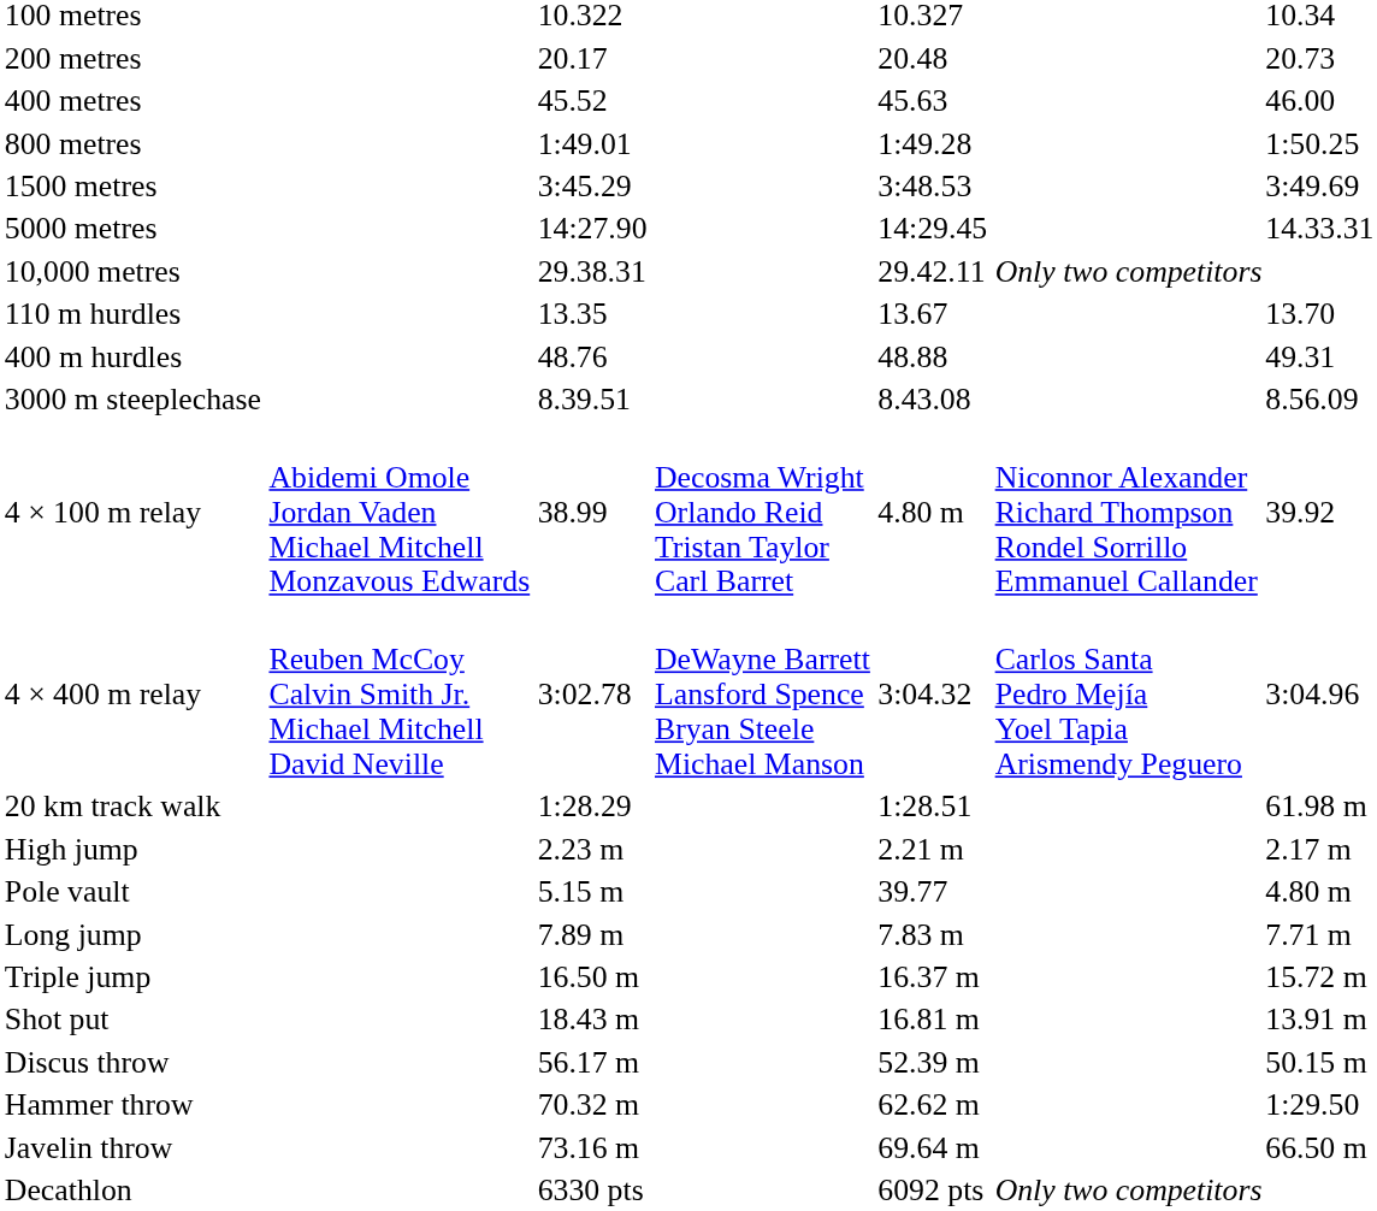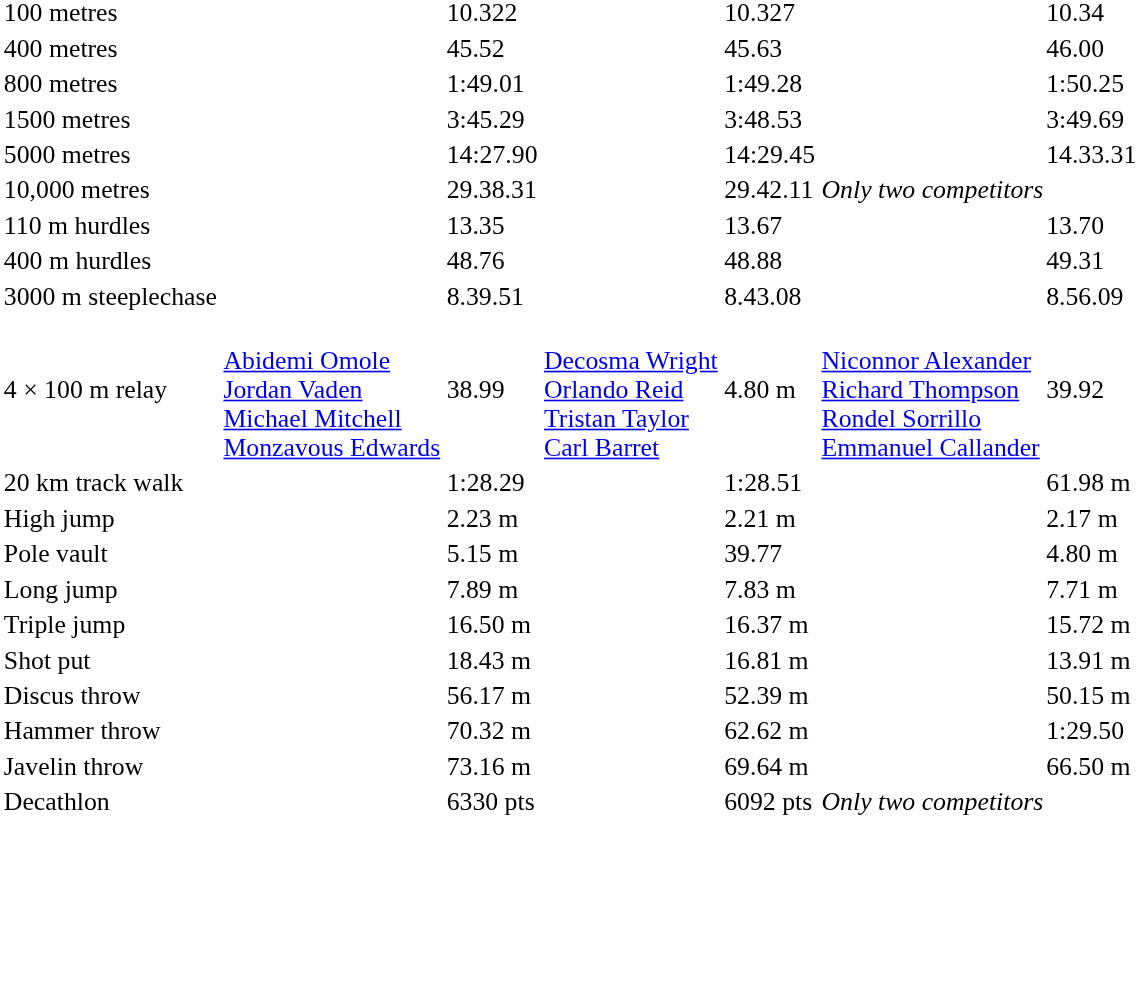 <table>
 <tr>
 <td>100 metres</td>
 <td></td>
 <td>10.322</td>
 <td></td>
 <td>10.327</td>
 <td></td>
 <td>10.34</td>
-</tr>
-<tr>
-<td>200 metres</td>
-<td></td>
-<td>20.17</td>
-<td></td>
-<td>20.48</td>
-<td></td>
-<td>20.73</td>
 </tr>
 <tr>
 <td>400 metres</td>
 <td></td>
 <td>45.52</td>
 <td></td>
 <td>45.63</td>
 <td></td>
 <td>46.00</td>
 </tr>
 <tr>
 <td>800 metres</td>
 <td></td>
 <td>1:49.01</td>
 <td></td>
 <td>1:49.28</td>
 <td></td>
 <td>1:50.25</td>
 </tr>
 <tr>
 <td>1500 metres</td>
 <td></td>
 <td>3:45.29</td>
 <td></td>
 <td>3:48.53</td>
 <td></td>
 <td>3:49.69</td>
 </tr>
 <tr>
 <td>5000 metres</td>
 <td></td>
 <td>14:27.90</td>
 <td></td>
 <td>14:29.45</td>
 <td></td>
 <td>14.33.31</td>
 </tr>
 <tr>
 <td>10,000 metres</td>
 <td></td>
 <td>29.38.31</td>
 <td></td>
 <td>29.42.11</td>
 <td colspan=2><em>Only two competitors</em></td>
 </tr>
 <tr>
 <td>110 m hurdles</td>
 <td></td>
 <td>13.35</td>
 <td></td>
 <td>13.67</td>
 <td></td>
 <td>13.70</td>
 </tr>
 <tr>
 <td>400 m hurdles</td>
 <td></td>
 <td>48.76</td>
 <td></td>
 <td>48.88</td>
 <td></td>
 <td>49.31</td>
 </tr>
 <tr>
 <td>3000 m steeplechase</td>
 <td></td>
 <td>8.39.51</td>
 <td></td>
 <td>8.43.08</td>
 <td></td>
 <td>8.56.09</td>
 </tr>
 <tr>
 <td>4 × 100 m relay</td>
 <td><br><a href='#'>Abidemi Omole</a><br><a href='#'>Jordan Vaden</a><br><a href='#'>Michael Mitchell</a><br><a href='#'>Monzavous Edwards</a></td>
 <td>38.99</td>
 <td><br><a href='#'>Decosma Wright</a><br><a href='#'>Orlando Reid</a><br><a href='#'>Tristan Taylor</a><br><a href='#'>Carl Barret</a></td>
 <td>4.80 m</td>
 <td><br><a href='#'>Niconnor Alexander</a><br><a href='#'>Richard Thompson</a><br><a href='#'>Rondel Sorrillo</a><br><a href='#'>Emmanuel Callander</a></td>
 <td>39.92</td>
-</tr>
-<tr>
-<td>4 × 400 m relay</td>
-<td><br><a href='#'>Reuben McCoy</a><br><a href='#'>Calvin Smith Jr.</a><br><a href='#'>Michael Mitchell</a><br><a href='#'>David Neville</a></td>
-<td>3:02.78</td>
-<td><br><a href='#'>DeWayne Barrett</a><br><a href='#'>Lansford Spence</a><br><a href='#'>Bryan Steele</a><br><a href='#'>Michael Manson</a></td>
-<td>3:04.32</td>
-<td><br><a href='#'>Carlos Santa</a><br><a href='#'>Pedro Mejía</a><br><a href='#'>Yoel Tapia</a><br><a href='#'>Arismendy Peguero</a></td>
-<td>3:04.96</td>
 </tr>
 <tr>
 <td>20 km track walk</td>
 <td></td>
 <td>1:28.29</td>
 <td></td>
 <td>1:28.51</td>
 <td></td>
 <td>61.98 m</td>
 </tr>
 <tr>
 <td>High jump</td>
 <td></td>
 <td>2.23 m</td>
 <td></td>
 <td>2.21 m</td>
 <td></td>
 <td>2.17 m</td>
 </tr>
 <tr>
 <td>Pole vault</td>
 <td></td>
 <td>5.15 m</td>
 <td></td>
 <td>39.77</td>
 <td></td>
 <td>4.80 m</td>
 </tr>
 <tr>
 <td>Long jump</td>
 <td></td>
 <td>7.89 m</td>
 <td></td>
 <td>7.83 m</td>
 <td></td>
 <td>7.71 m</td>
 </tr>
 <tr>
 <td>Triple jump</td>
 <td></td>
 <td>16.50 m</td>
 <td></td>
 <td>16.37 m</td>
 <td></td>
 <td>15.72 m</td>
 </tr>
 <tr>
 <td>Shot put</td>
 <td></td>
 <td>18.43 m</td>
 <td></td>
 <td>16.81 m</td>
 <td></td>
 <td>13.91 m</td>
 </tr>
 <tr>
 <td>Discus throw</td>
 <td></td>
 <td>56.17 m</td>
 <td></td>
 <td>52.39 m</td>
 <td></td>
 <td>50.15 m</td>
 </tr>
 <tr>
 <td>Hammer throw</td>
 <td></td>
 <td>70.32 m</td>
 <td></td>
 <td>62.62 m</td>
 <td></td>
 <td>1:29.50</td>
 </tr>
 <tr>
 <td>Javelin throw</td>
 <td></td>
 <td>73.16 m</td>
 <td></td>
 <td>69.64 m</td>
 <td></td>
 <td>66.50 m</td>
 </tr>
 <tr>
 <td>Decathlon</td>
 <td></td>
 <td>6330 pts</td>
 <td></td>
 <td>6092 pts</td>
 <td colspan=2><em>Only two competitors</em></td>
 </tr>
 </table>
